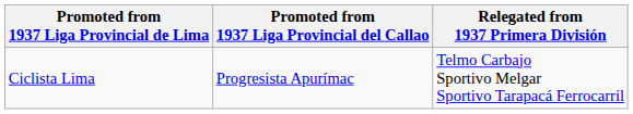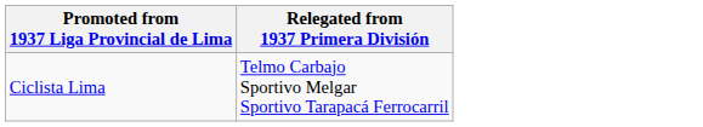 <table class="wikitable">
 <tr>
 <th>Promoted from<br><a href='#'>1937 Liga Provincial de Lima</a></th>
-<th>Promoted from<br><a href='#'>1937 Liga Provincial del Callao</a></th>
 <th>Relegated from<br><a href='#'>1937 Primera División</a></th>
 </tr>
 <tr>
 <td> <a href='#'>Ciclista Lima</a> </td>
-<td> <a href='#'>Progresista Apurímac</a> </td>
 <td> <a href='#'>Telmo Carbajo</a> <br> Sportivo Melgar <br> <a href='#'>Sportivo Tarapacá Ferrocarril</a> </td>
 </tr>
 </table>
